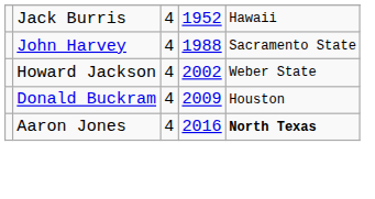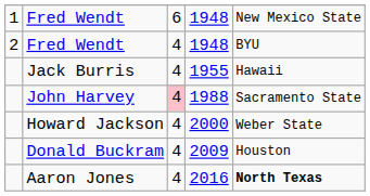 <table class="wikitable">
 <tr>
+</tr>
+<tr>
+<td>1</td>
+<td><a href='#'>Fred Wendt</a></td>
+<td>6</td>
+<td><a href='#'>1948</a></td>
+<td style="font-size:80%;">New Mexico State</td>
+</tr>
+<tr>
+<td>2</td>
+<td><a href='#'>Fred Wendt</a></td>
+<td>4</td>
+<td><a href='#'>1948</a></td>
+<td style="font-size:80%;">BYU</td>
 </tr>
 <tr>
 <td></td>
 <td>Jack Burris</td>
 <td>4</td>
-<td><a href='#'>1952</a></td>
+<td><a href='#'>1955</a></td>
 <td style="font-size:80%;">Hawaii</td>
 </tr>
 <tr>
 <td></td>
 <td><a href='#'>John Harvey</a></td>
-<td>4</td>
+<td style="background: pink;">4</td>
 <td><a href='#'>1988</a></td>
 <td style="font-size:80%;">Sacramento State</td>
 </tr>
 <tr>
 <td></td>
 <td>Howard Jackson</td>
 <td>4</td>
-<td><a href='#'>2002</a></td>
+<td><a href='#'>2000</a></td>
 <td style="font-size:80%;">Weber State</td>
 </tr>
 <tr>
 <td></td>
 <td><a href='#'>Donald Buckram</a></td>
 <td>4</td>
 <td><a href='#'>2009</a></td>
 <td style="font-size:80%;">Houston</td>
 </tr>
 <tr>
 <td></td>
 <td>Aaron Jones</td>
 <td>4</td>
 <td><a href='#'>2016</a></td>
 <td style="font-size:80%;"><strong>North Texas</strong></td>
 </tr>
 </table>
